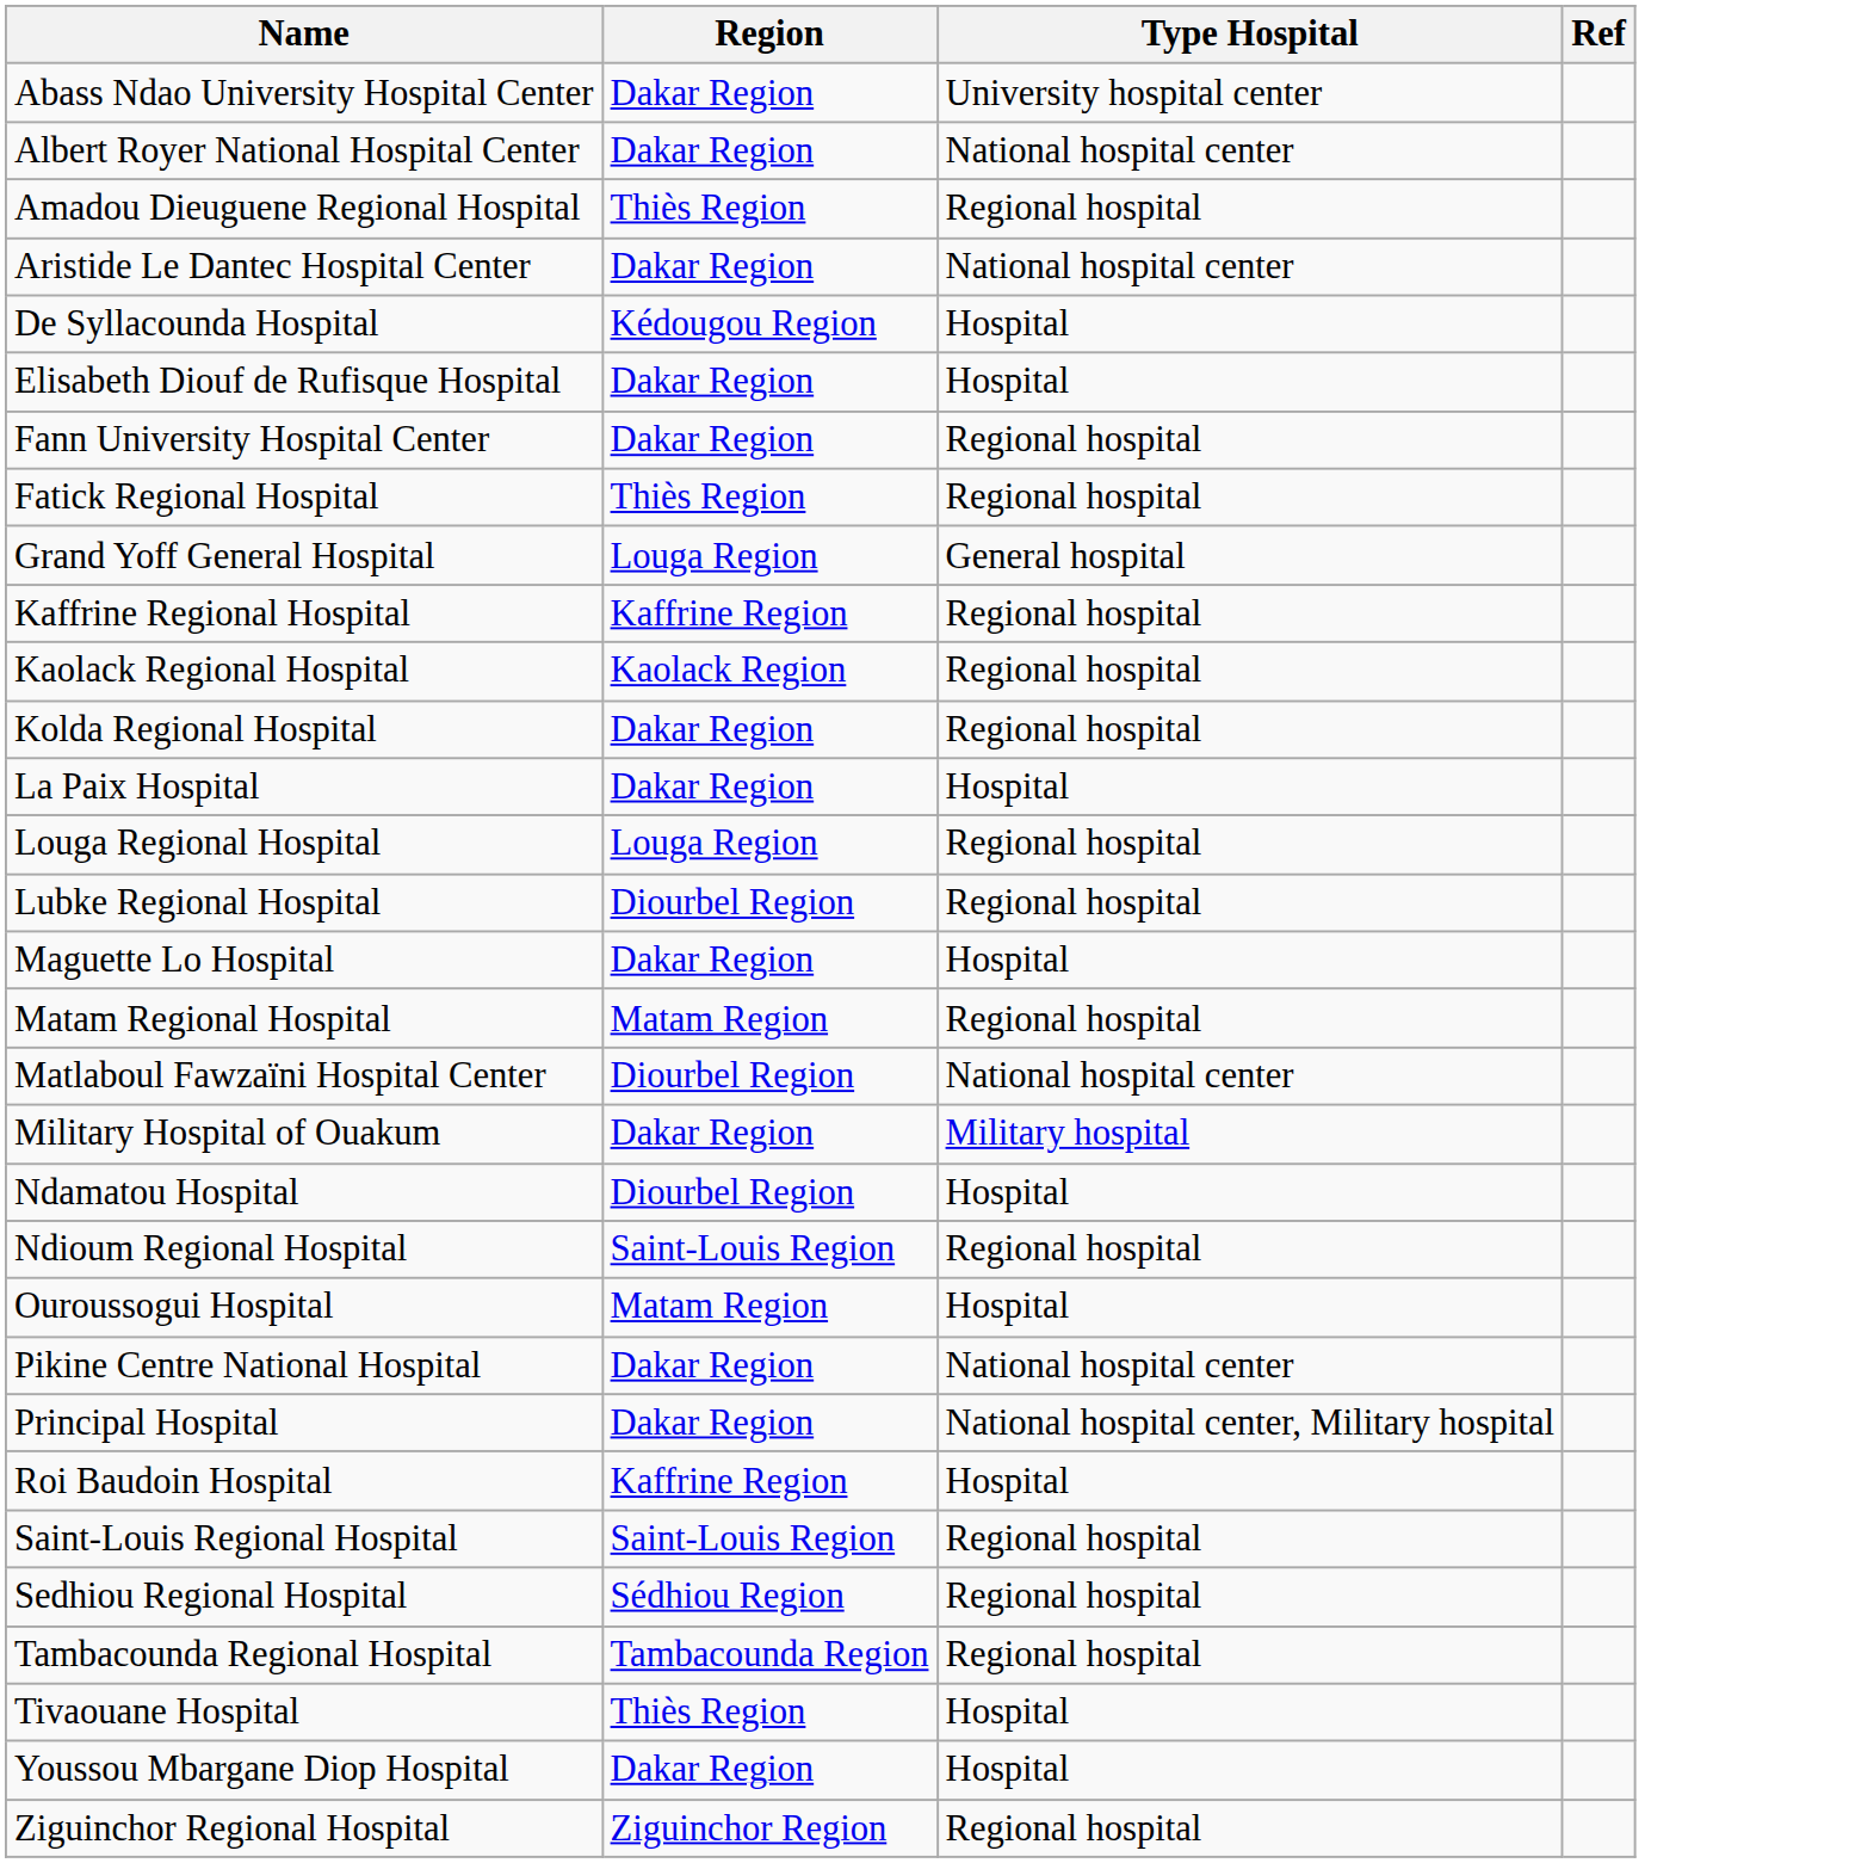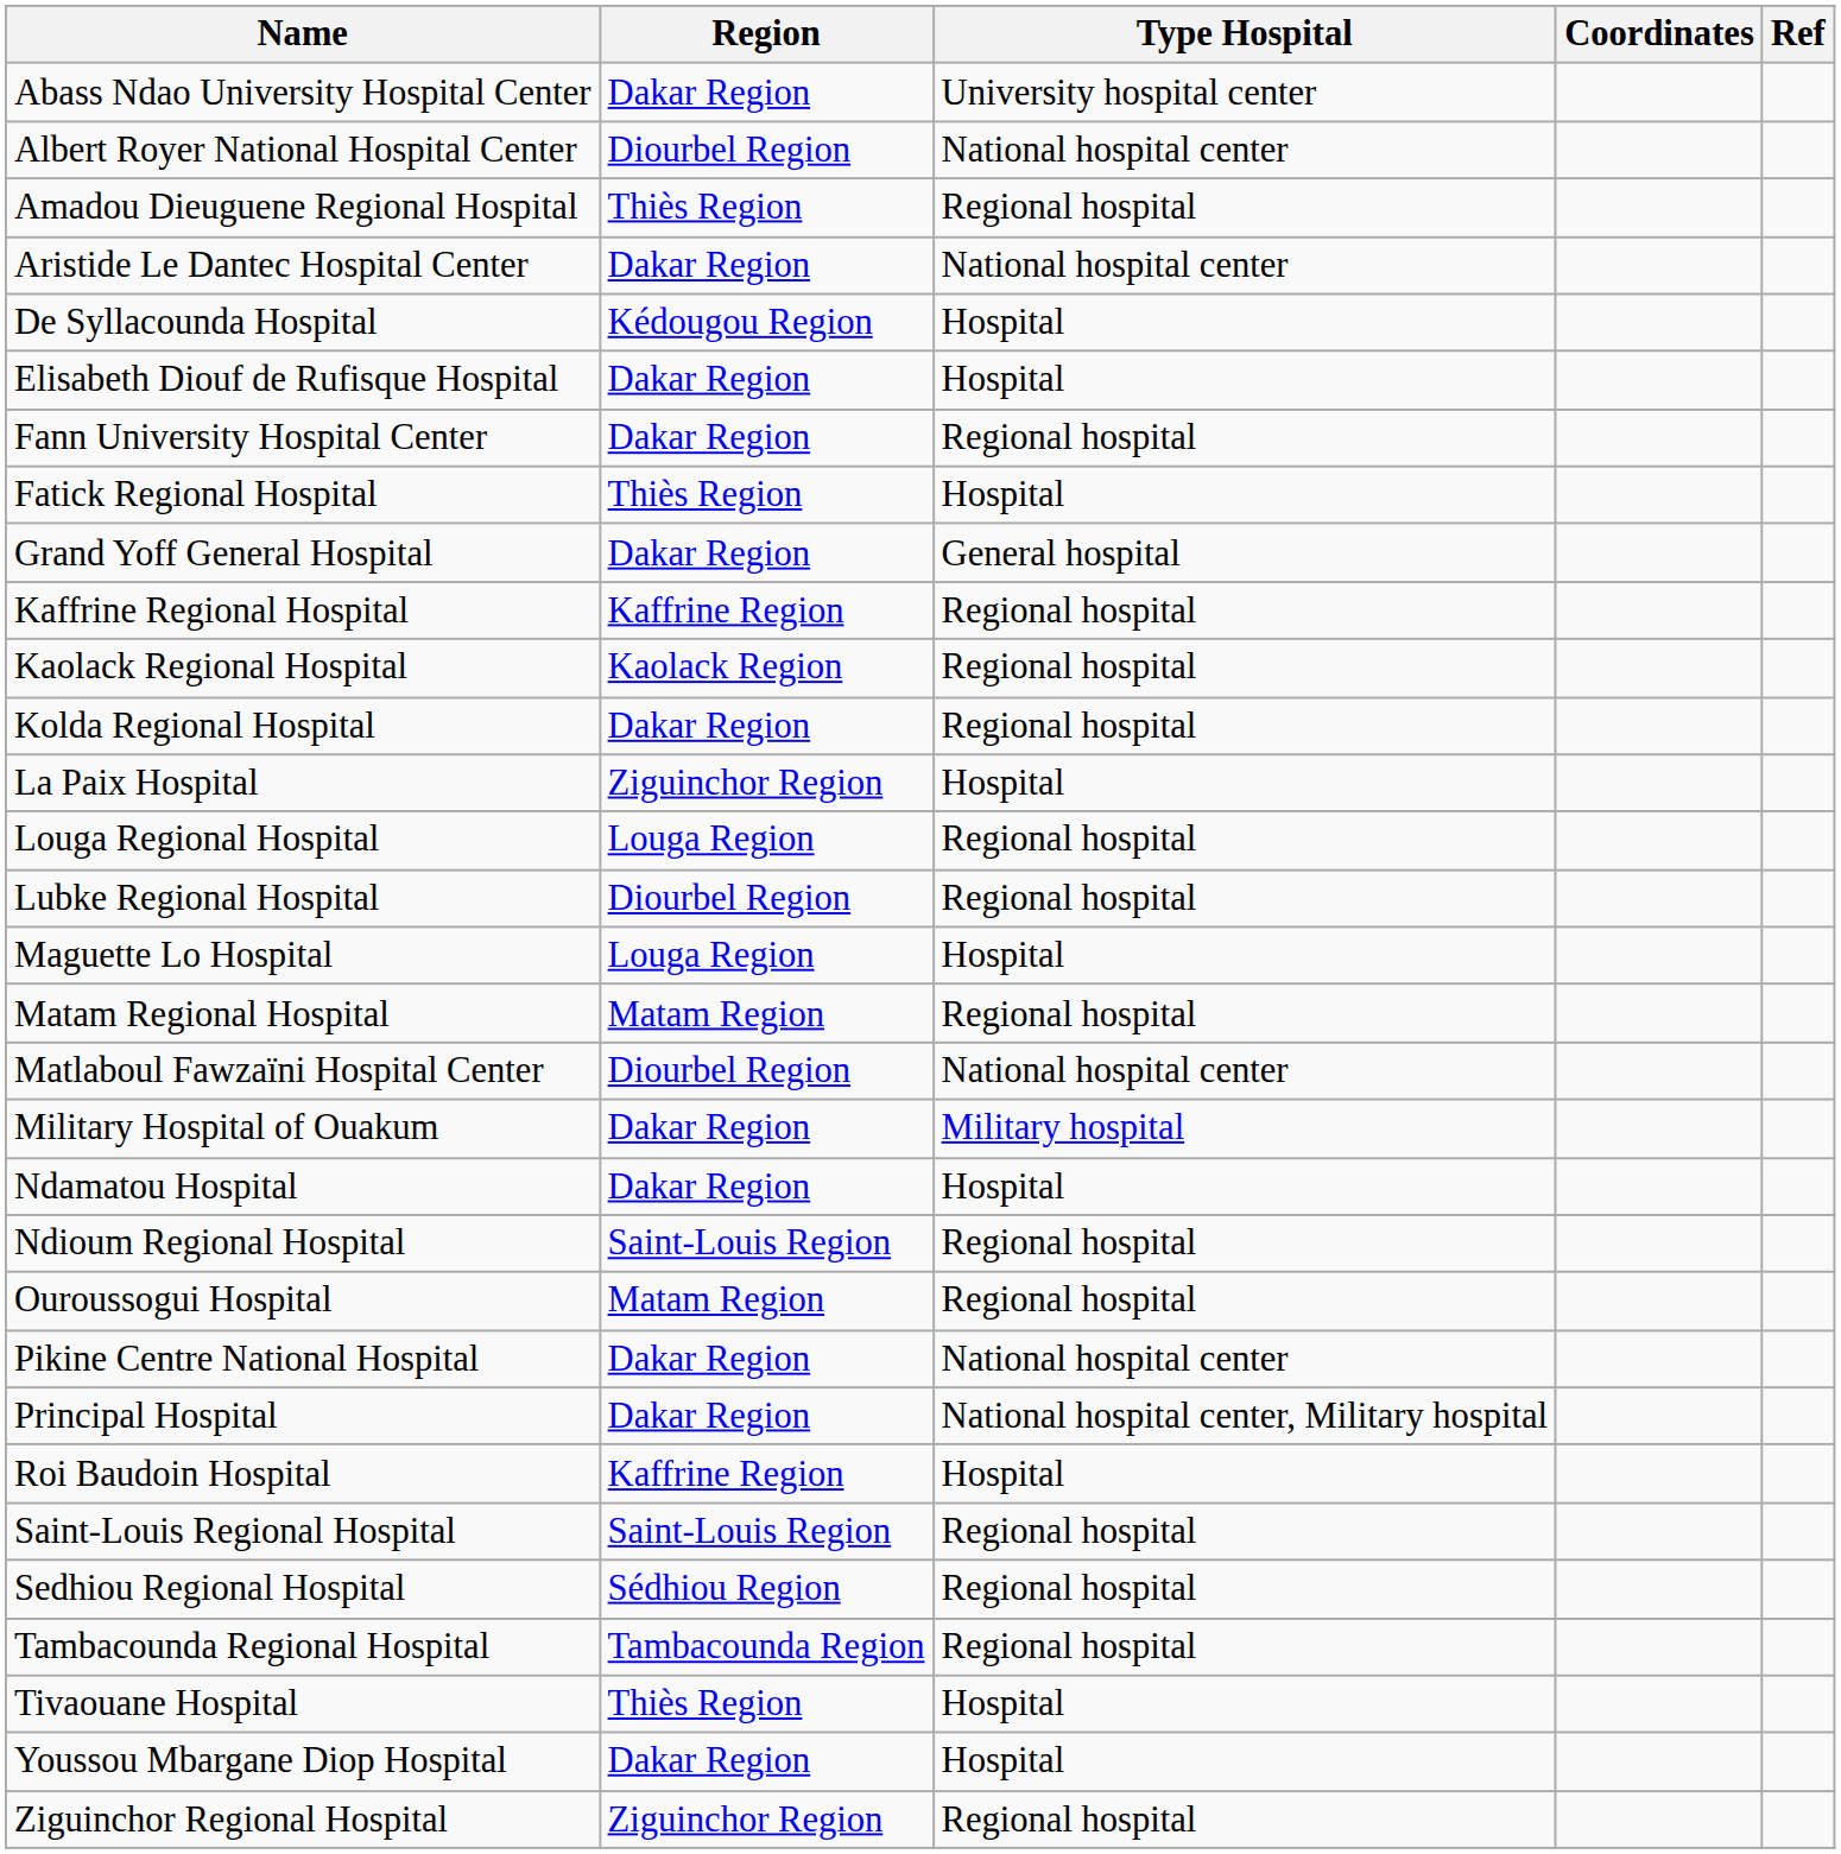 <table class="wikitable sortable plainrowheaders" summary="Hospitals in Senegal">
 <tr>
 <th>Name</th>
 <th>Region</th>
 <th>Type Hospital</th>
+<th>Coordinates</th>
 <th>Ref</th>
 </tr>
 <tr>
 <td>Abass Ndao University Hospital Center</td>
 <td><a href='#'>Dakar Region</a></td>
 <td>University hospital center</td>
 <td></td>
+<td></td>
 </tr>
 <tr>
 <td>Albert Royer National Hospital Center</td>
-<td><a href='#'>Dakar Region</a></td>
+<td><a href='#'>Diourbel Region</a></td>
 <td>National hospital center</td>
+<td></td>
 <td></td>
 </tr>
 <tr>
 <td>Amadou Dieuguene Regional Hospital</td>
 <td><a href='#'>Thiès Region</a></td>
 <td>Regional hospital</td>
 <td></td>
+<td></td>
 </tr>
 <tr>
 <td>Aristide Le Dantec Hospital Center</td>
 <td><a href='#'>Dakar Region</a></td>
 <td>National hospital center</td>
+<td></td>
 <td></td>
 </tr>
 <tr>
 <td>De Syllacounda Hospital</td>
 <td><a href='#'>Kédougou Region</a></td>
 <td>Hospital</td>
 <td></td>
+<td></td>
 </tr>
 <tr>
 <td>Elisabeth Diouf de Rufisque Hospital</td>
 <td><a href='#'>Dakar Region</a></td>
 <td>Hospital</td>
+<td></td>
 <td></td>
 </tr>
 <tr>
 <td>Fann University Hospital Center</td>
 <td><a href='#'>Dakar Region</a></td>
 <td>Regional hospital</td>
 <td></td>
+<td></td>
 </tr>
 <tr>
 <td>Fatick Regional Hospital</td>
 <td><a href='#'>Thiès Region</a></td>
-<td>Regional hospital</td>
+<td>Hospital</td>
+<td></td>
 <td></td>
 </tr>
 <tr>
 <td>Grand Yoff General Hospital</td>
-<td><a href='#'>Louga Region</a></td>
+<td><a href='#'>Dakar Region</a></td>
 <td>General hospital</td>
+<td></td>
 <td></td>
 </tr>
 <tr>
 <td>Kaffrine Regional Hospital</td>
 <td><a href='#'>Kaffrine Region</a></td>
 <td>Regional hospital</td>
 <td></td>
+<td></td>
 </tr>
 <tr>
 <td>Kaolack Regional Hospital</td>
 <td><a href='#'>Kaolack Region</a></td>
 <td>Regional hospital</td>
+<td></td>
 <td></td>
 </tr>
 <tr>
 <td>Kolda Regional Hospital</td>
 <td><a href='#'>Dakar Region</a></td>
 <td>Regional hospital</td>
 <td></td>
+<td></td>
 </tr>
 <tr>
 <td>La Paix Hospital</td>
-<td><a href='#'>Dakar Region</a></td>
+<td><a href='#'>Ziguinchor Region</a></td>
 <td>Hospital</td>
+<td></td>
 <td></td>
 </tr>
 <tr>
 <td>Louga Regional Hospital</td>
 <td><a href='#'>Louga Region</a></td>
 <td>Regional hospital</td>
 <td></td>
+<td></td>
 </tr>
 <tr>
 <td>Lubke Regional Hospital</td>
 <td><a href='#'>Diourbel Region</a></td>
 <td>Regional hospital</td>
 <td></td>
+<td></td>
 </tr>
 <tr>
 <td>Maguette Lo Hospital</td>
-<td><a href='#'>Dakar Region</a></td>
+<td><a href='#'>Louga Region</a></td>
 <td>Hospital</td>
+<td></td>
 <td></td>
 </tr>
 <tr>
 <td>Matam Regional Hospital</td>
 <td><a href='#'>Matam Region</a></td>
 <td>Regional hospital</td>
 <td></td>
+<td></td>
 </tr>
 <tr>
 <td>Matlaboul Fawzaïni Hospital Center</td>
 <td><a href='#'>Diourbel Region</a></td>
 <td>National hospital center</td>
+<td></td>
 <td></td>
 </tr>
 <tr>
 <td>Military Hospital of Ouakum</td>
 <td><a href='#'>Dakar Region</a></td>
 <td><a href='#'>Military hospital</a></td>
 <td></td>
+<td></td>
 </tr>
 <tr>
 <td>Ndamatou Hospital</td>
-<td><a href='#'>Diourbel Region</a></td>
+<td><a href='#'>Dakar Region</a></td>
 <td>Hospital</td>
+<td></td>
 <td></td>
 </tr>
 <tr>
 <td>Ndioum Regional Hospital</td>
 <td><a href='#'>Saint-Louis Region</a></td>
 <td>Regional hospital</td>
 <td></td>
+<td></td>
 </tr>
 <tr>
 <td>Ouroussogui Hospital</td>
 <td><a href='#'>Matam Region</a></td>
-<td>Hospital</td>
+<td>Regional hospital</td>
+<td></td>
 <td></td>
 </tr>
 <tr>
 <td>Pikine Centre National Hospital</td>
 <td><a href='#'>Dakar Region</a></td>
 <td>National hospital center</td>
 <td></td>
+<td></td>
 </tr>
 <tr>
 <td>Principal Hospital</td>
 <td><a href='#'>Dakar Region</a></td>
 <td>National hospital center, Military hospital</td>
+<td></td>
 <td></td>
 </tr>
 <tr>
 <td>Roi Baudoin Hospital</td>
 <td><a href='#'>Kaffrine Region</a></td>
 <td>Hospital</td>
 <td></td>
+<td></td>
 </tr>
 <tr>
 <td>Saint-Louis Regional Hospital</td>
 <td><a href='#'>Saint-Louis Region</a></td>
 <td>Regional hospital</td>
+<td></td>
 <td></td>
 </tr>
 <tr>
 <td>Sedhiou Regional Hospital</td>
 <td><a href='#'>Sédhiou Region</a></td>
 <td>Regional hospital</td>
 <td></td>
+<td></td>
 </tr>
 <tr>
 <td>Tambacounda Regional Hospital</td>
 <td><a href='#'>Tambacounda Region</a></td>
 <td>Regional hospital</td>
+<td></td>
 <td></td>
 </tr>
 <tr>
 <td>Tivaouane Hospital</td>
 <td><a href='#'>Thiès Region</a></td>
 <td>Hospital</td>
 <td></td>
+<td></td>
 </tr>
 <tr>
 <td>Youssou Mbargane Diop Hospital</td>
 <td><a href='#'>Dakar Region</a></td>
 <td>Hospital</td>
+<td></td>
 <td></td>
 </tr>
 <tr>
 <td>Ziguinchor Regional Hospital</td>
 <td><a href='#'>Ziguinchor Region</a></td>
 <td>Regional hospital</td>
 <td></td>
+<td></td>
 </tr>
 </table>
